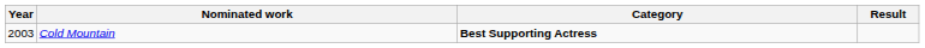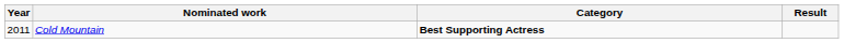 <table class="wikitable sortable">
 <tr>
 <th scope="col" style="width:1em;">Year</th>
 <th scope="col" style="width:39em;">Nominated work</th>
 <th scope="col" style="width:37em;">Category</th>
 <th scope="col" style="width:5em;">Result</th>
 </tr>
 <tr>
-<td>2003</td>
+<td>2011</td>
 <td><em><a href='#'>Cold Mountain</a></em></td>
 <td><strong>Best Supporting Actress</strong></td>
 <td></td>
 </tr>
 </table>
